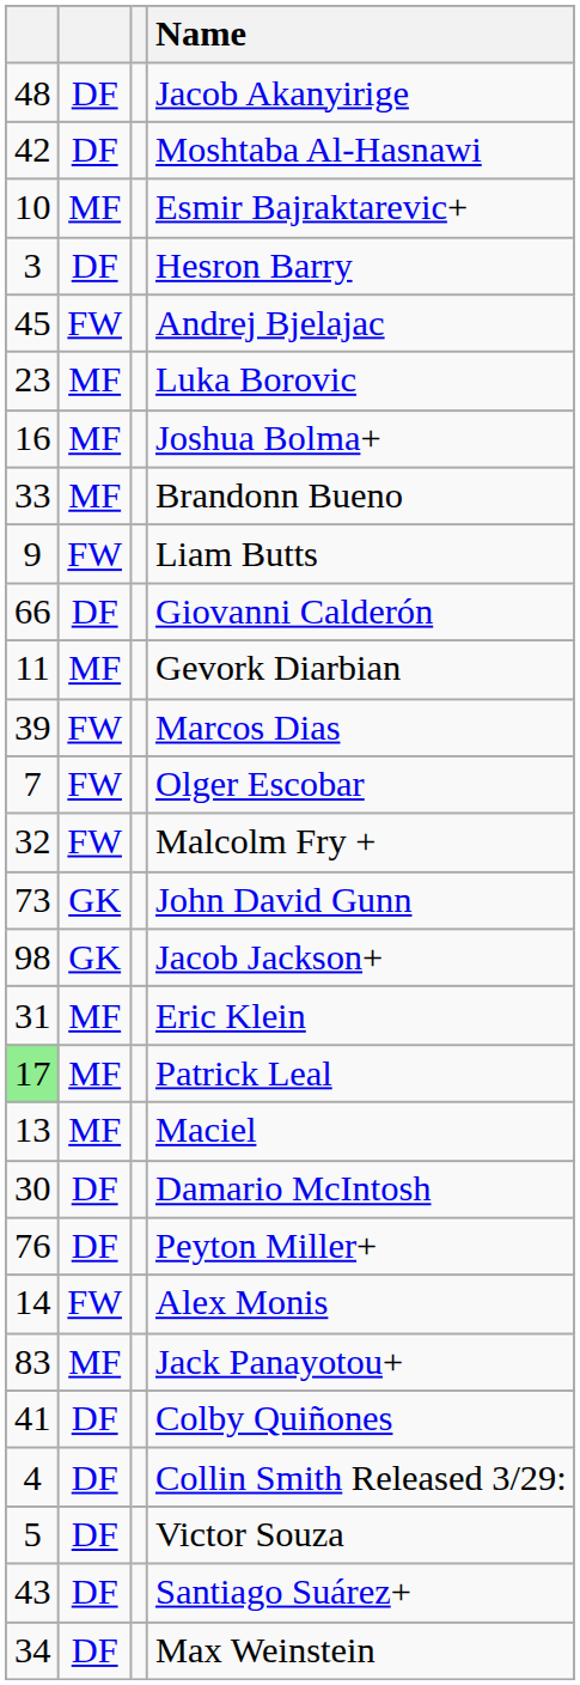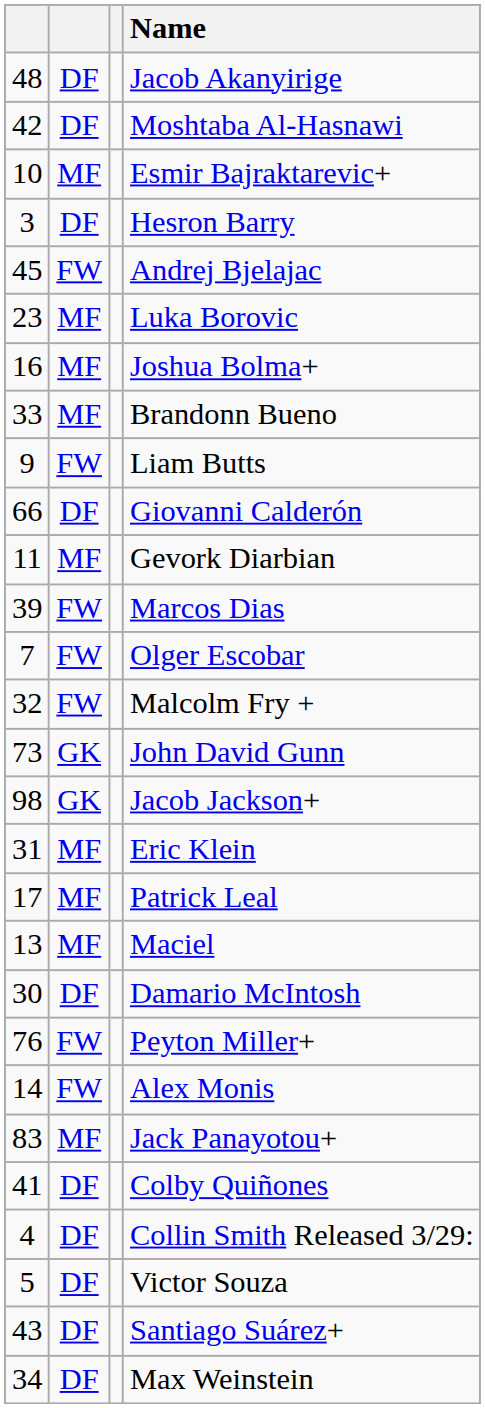 <table class="wikitable sortable" style="text-align:center;">
 <tr>
 <th></th>
 <th></th>
 <th></th>
 <th style="text-align:left;">Name</th>
 </tr>
 <tr>
 <td>48</td>
 <td><a href='#'>DF</a></td>
 <td></td>
 <td data-sort-value="Akanyirige, Jacob" style="text-align:left;"><a href='#'>Jacob Akanyirige</a></td>
 </tr>
 <tr>
 <td>42</td>
 <td><a href='#'>DF</a></td>
 <td></td>
 <td data-sort-value=" Al-Hasnawi, Moshtaba" style="text-align:left;"><a href='#'>Moshtaba Al-Hasnawi</a></td>
 </tr>
 <tr>
 <td>10</td>
 <td><a href='#'>MF</a></td>
 <td></td>
 <td data-sort-value="Bajraktarevic, Esmir" style="text-align:left;"><a href='#'>Esmir Bajraktarevic</a>+</td>
 </tr>
 <tr>
 <td>3</td>
 <td><a href='#'>DF</a></td>
 <td></td>
 <td data-sort-value="Barry, Hesron" style="text-align:left;"><a href='#'>Hesron Barry</a></td>
 </tr>
 <tr>
 <td>45</td>
 <td><a href='#'>FW</a></td>
 <td></td>
 <td data-sort-value="Bjelajac, Andrej" style="text-align:left;"><a href='#'>Andrej Bjelajac</a></td>
 </tr>
 <tr>
 <td>23</td>
 <td><a href='#'>MF</a></td>
 <td></td>
 <td data-sort-value="Borovic, Luka" style="text-align:left;"><a href='#'>Luka Borovic</a></td>
 </tr>
 <tr>
 <td>16</td>
 <td><a href='#'>MF</a></td>
 <td></td>
 <td data-sort-value="Bolma, Joshua" style="text-align:left;"><a href='#'>Joshua Bolma</a>+</td>
 </tr>
 <tr>
 <td>33</td>
 <td><a href='#'>MF</a></td>
 <td></td>
 <td data-sort-value="Bueno, Brandonn" style="text-align:left;">Brandonn Bueno </td>
 </tr>
 <tr>
 <td>9</td>
 <td><a href='#'>FW</a></td>
 <td></td>
 <td data-sort-value="Butts, Liam" style="text-align:left;">Liam Butts </td>
 </tr>
 <tr>
 <td>66</td>
 <td><a href='#'>DF</a></td>
 <td></td>
 <td data-sort-value="Calderon, Giovanni" style="text-align:left;"><a href='#'>Giovanni Calderón</a></td>
 </tr>
 <tr>
 <td>11</td>
 <td><a href='#'>MF</a></td>
 <td></td>
 <td data-sort-value="Diarbian, Gevork" style="text-align:left;">Gevork Diarbian </td>
 </tr>
 <tr>
 <td>39</td>
 <td><a href='#'>FW</a></td>
 <td></td>
 <td data-sort-value="Dias, Marcos" style="text-align:left;"><a href='#'>Marcos Dias</a></td>
 </tr>
 <tr>
 <td>7</td>
 <td><a href='#'>FW</a></td>
 <td> </td>
 <td data-sort-value="Escobar, Olger" style="text-align:left;"><a href='#'>Olger Escobar</a></td>
 </tr>
 <tr>
 <td>32</td>
 <td><a href='#'>FW</a></td>
 <td></td>
 <td data-sort-value="Fry, Malcolm" style="text-align:left;">Malcolm Fry +</td>
 </tr>
 <tr>
 <td>73</td>
 <td><a href='#'>GK</a></td>
 <td></td>
 <td data-sort-value="Gunn, John David" style="text-align:left;"><a href='#'>John David Gunn</a></td>
 </tr>
 <tr>
 <td>98</td>
 <td><a href='#'>GK</a></td>
 <td></td>
 <td data-sort-value="Jackson, Jacob" style="text-align:left;"><a href='#'>Jacob Jackson</a>+</td>
 </tr>
 <tr>
 <td>31</td>
 <td><a href='#'>MF</a></td>
 <td></td>
 <td data-sort-value="Klein, Eric" style="text-align:left;"><a href='#'>Eric Klein</a></td>
 </tr>
 <tr>
-<td style="background: lightgreen;">17</td>
+<td>17</td>
 <td><a href='#'>MF</a></td>
 <td></td>
 <td data-sort-value="Leal, Patrick" style="text-align:left;"><a href='#'>Patrick Leal</a></td>
 </tr>
 <tr>
 <td>13</td>
 <td><a href='#'>MF</a></td>
 <td></td>
 <td data-sort-value="Maciel" style="text-align:left;"><a href='#'>Maciel</a></td>
 </tr>
 <tr>
 <td>30</td>
 <td><a href='#'>DF</a></td>
 <td></td>
 <td data-sort-value="McIntosh, Damario" style="text-align:left;"><a href='#'>Damario McIntosh</a></td>
 </tr>
 <tr>
 <td>76</td>
-<td><a href='#'>DF</a></td>
+<td><a href='#'>FW</a></td>
 <td></td>
 <td data-sort-value="Miller, Peyton" style="text-align:left;"><a href='#'>Peyton Miller</a>+</td>
 </tr>
 <tr>
 <td>14</td>
 <td><a href='#'>FW</a></td>
 <td></td>
 <td data-sort-value="Monis, Alex" style="text-align:left;"><a href='#'>Alex Monis</a></td>
 </tr>
 <tr>
 <td>83</td>
 <td><a href='#'>MF</a></td>
 <td></td>
 <td data-sort-value="Panayotou, Jack" style="text-align:left;"><a href='#'>Jack Panayotou</a>+</td>
 </tr>
 <tr>
 <td>41</td>
 <td><a href='#'>DF</a></td>
 <td></td>
 <td data-sort-value="Quiñones, Colby" style="text-align:left;"><a href='#'>Colby Quiñones</a></td>
 </tr>
 <tr>
 <td>4</td>
 <td><a href='#'>DF</a></td>
 <td></td>
 <td data-sort-value="Smith, Collin" style="text-align:left;"><a href='#'>Collin Smith</a> Released 3/29:</td>
 </tr>
 <tr>
 <td>5</td>
 <td><a href='#'>DF</a></td>
 <td></td>
 <td data-sort-value="Souza, Victor" style="text-align:left;">Victor Souza </td>
 </tr>
 <tr>
 <td>43</td>
 <td><a href='#'>DF</a></td>
 <td> </td>
 <td data-sort-value="Suarez, Tiago" style="text-align:left;"><a href='#'>Santiago Suárez</a>+</td>
 </tr>
 <tr>
 <td>34</td>
 <td><a href='#'>DF</a></td>
 <td></td>
 <td data-sort-value="Weinstein, Max" style="text-align:left;">Max Weinstein</td>
 </tr>
 </table>
